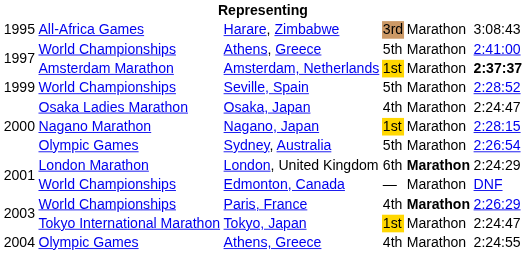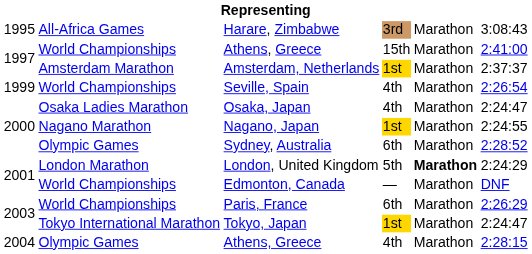 <table>
 <tr>
 <th colspan="6">Representing </th>
 </tr>
 <tr>
 <td>1995</td>
 <td><a href='#'>All-Africa Games</a></td>
 <td><a href='#'>Harare</a>, <a href='#'>Zimbabwe</a></td>
 <td bgcolor=cc9966>3rd</td>
 <td>Marathon</td>
 <td>3:08:43</td>
 </tr>
 <tr>
 <td rowspan=2>1997</td>
 <td><a href='#'>World Championships</a></td>
 <td><a href='#'>Athens</a>, <a href='#'>Greece</a></td>
-<td>5th</td>
+<td>15th</td>
 <td>Marathon</td>
 <td><a href='#'>2:41:00</a></td>
 </tr>
 <tr>
 <td><a href='#'>Amsterdam Marathon</a></td>
 <td><a href='#'>Amsterdam, Netherlands</a></td>
 <td bgcolor="gold">1st</td>
 <td>Marathon</td>
-<td><strong>2:37:37</strong></td>
+<td>2:37:37</td>
 </tr>
 <tr>
 <td>1999</td>
 <td><a href='#'>World Championships</a></td>
 <td><a href='#'>Seville, Spain</a></td>
-<td>5th</td>
+<td>4th</td>
 <td>Marathon</td>
-<td><a href='#'>2:28:52</a></td>
+<td><a href='#'>2:26:54</a></td>
 </tr>
 <tr>
 <td rowspan=3>2000</td>
 <td><a href='#'>Osaka Ladies Marathon</a></td>
 <td><a href='#'>Osaka, Japan</a></td>
 <td>4th</td>
 <td>Marathon</td>
 <td>2:24:47</td>
 </tr>
 <tr>
 <td><a href='#'>Nagano Marathon</a></td>
 <td><a href='#'>Nagano, Japan</a></td>
 <td bgcolor="gold">1st</td>
 <td>Marathon</td>
-<td><a href='#'>2:28:15</a></td>
+<td>2:24:55</td>
 </tr>
 <tr>
 <td><a href='#'>Olympic Games</a></td>
 <td><a href='#'>Sydney</a>, <a href='#'>Australia</a></td>
-<td>5th</td>
+<td>6th</td>
 <td>Marathon</td>
-<td><a href='#'>2:26:54</a></td>
+<td><a href='#'>2:28:52</a></td>
 </tr>
 <tr>
 <td rowspan=2>2001</td>
 <td><a href='#'>London Marathon</a></td>
 <td><a href='#'>London</a>, United Kingdom</td>
-<td>6th</td>
+<td>5th</td>
 <td><strong>Marathon</strong></td>
 <td>2:24:29</td>
 </tr>
 <tr>
 <td><a href='#'>World Championships</a></td>
 <td><a href='#'>Edmonton, Canada</a></td>
 <td>—</td>
 <td>Marathon</td>
 <td><a href='#'>DNF</a></td>
 </tr>
 <tr>
 <td rowspan=2>2003</td>
 <td><a href='#'>World Championships</a></td>
 <td><a href='#'>Paris, France</a></td>
-<td>4th</td>
-<td><strong>Marathon</strong></td>
+<td>6th</td>
+<td>Marathon</td>
 <td><a href='#'>2:26:29</a></td>
 </tr>
 <tr>
 <td><a href='#'>Tokyo International Marathon</a></td>
 <td><a href='#'>Tokyo, Japan</a></td>
 <td bgcolor="gold">1st</td>
 <td>Marathon</td>
 <td>2:24:47</td>
 </tr>
 <tr>
 <td>2004</td>
 <td><a href='#'>Olympic Games</a></td>
 <td><a href='#'>Athens, Greece</a></td>
 <td>4th</td>
 <td>Marathon</td>
-<td>2:24:55</td>
+<td><a href='#'>2:28:15</a></td>
 </tr>
 </table>
